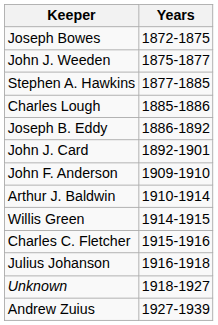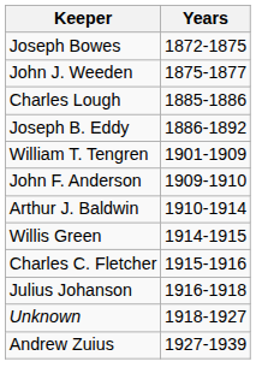 <table class="wikitable">
 <tr>
 <th>Keeper</th>
 <th>Years</th>
 </tr>
 <tr>
 <td>Joseph Bowes</td>
 <td>1872-1875</td>
 </tr>
 <tr>
 <td>John J. Weeden</td>
 <td>1875-1877</td>
 </tr>
 <tr>
-<td>Stephen A. Hawkins</td>
-<td>1877-1885</td>
-</tr>
-<tr>
 <td>Charles Lough</td>
 <td>1885-1886</td>
 </tr>
 <tr>
 <td>Joseph B. Eddy</td>
 <td>1886-1892</td>
 </tr>
 <tr>
-<td>John J. Card</td>
-<td>1892-1901</td>
+<td>William T. Tengren</td>
+<td>1901-1909</td>
 </tr>
 <tr>
 <td>John F. Anderson</td>
 <td>1909-1910</td>
 </tr>
 <tr>
 <td>Arthur J. Baldwin</td>
 <td>1910-1914</td>
 </tr>
 <tr>
 <td>Willis Green</td>
 <td>1914-1915</td>
 </tr>
 <tr>
 <td>Charles C. Fletcher</td>
 <td>1915-1916</td>
 </tr>
 <tr>
 <td>Julius Johanson</td>
 <td>1916-1918</td>
 </tr>
 <tr>
 <td><em>Unknown</em></td>
 <td>1918-1927</td>
 </tr>
 <tr>
 <td>Andrew Zuius</td>
 <td>1927-1939</td>
 </tr>
 </table>
